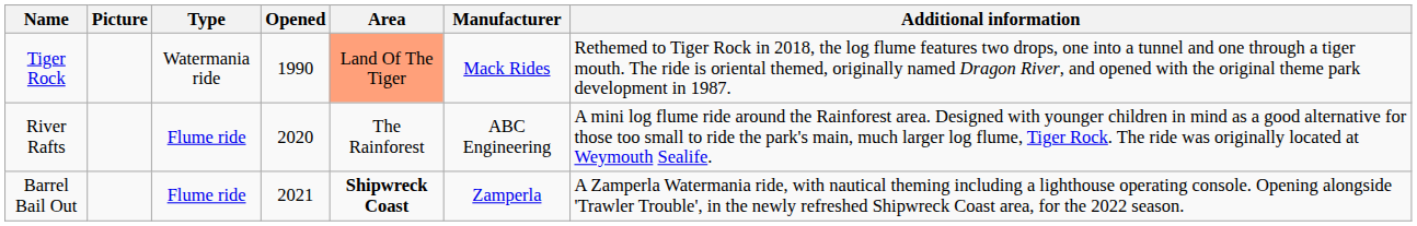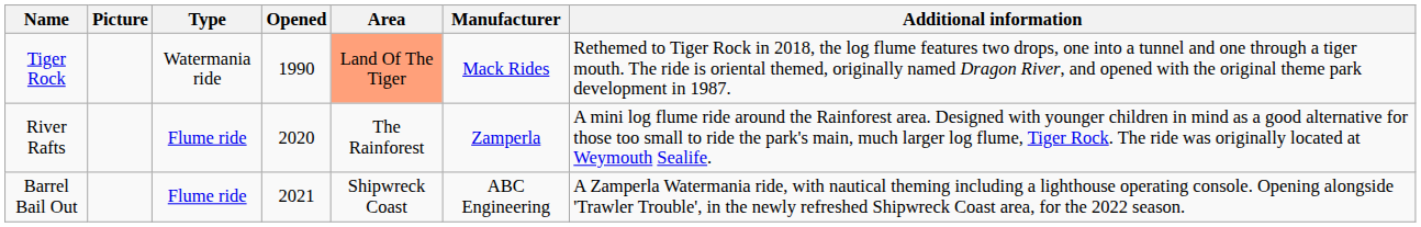 <table class="wikitable sortable">
 <tr>
 <th>Name</th>
 <th ! class="unsortable">Picture</th>
 <th>Type</th>
 <th>Opened</th>
 <th>Area</th>
 <th>Manufacturer</th>
 <th ! class="unsortable">Additional information</th>
 </tr>
 <tr>
 <td align=center><a href='#'>Tiger Rock</a></td>
 <td></td>
 <td style="text-align:center;">Watermania ride</td>
 <td align=center>1990</td>
 <td align=center style="background: lightsalmon;">Land Of The Tiger</td>
 <td align=center><a href='#'>Mack Rides</a></td>
 <td>Rethemed to Tiger Rock in 2018, the log flume features two drops, one into a tunnel and one through a tiger mouth. The ride is oriental themed, originally named <em>Dragon River</em>, and opened with the original theme park development in 1987.</td>
 </tr>
 <tr>
 <td style="text-align:center;">River Rafts</td>
 <td></td>
 <td style="text-align:center;"><a href='#'>Flume ride</a></td>
 <td style="text-align:center;">2020</td>
 <td style="text-align:center;">The Rainforest</td>
-<td style="text-align:center;">ABC Engineering</td>
+<td style="text-align:center;"><a href='#'>Zamperla</a></td>
 <td>A mini log flume ride around the Rainforest area. Designed with younger children in mind as a good alternative for those too small to ride the park's main, much larger log flume, <a href='#'>Tiger Rock</a>. The ride was originally located at <a href='#'>Weymouth</a> <a href='#'>Sealife</a>.</td>
 </tr>
 <tr>
 <td style="text-align:center;">Barrel Bail Out</td>
 <td></td>
 <td style="text-align:center;"><a href='#'>Flume ride</a></td>
 <td style="text-align:center;">2021</td>
-<td style="text-align:center;"><strong>Shipwreck Coast</strong></td>
-<td style="text-align:center;"><a href='#'>Zamperla</a></td>
+<td style="text-align:center;">Shipwreck Coast</td>
+<td style="text-align:center;">ABC Engineering</td>
 <td>A Zamperla Watermania ride, with nautical theming including a lighthouse operating console. Opening alongside 'Trawler Trouble', in the newly refreshed Shipwreck Coast area, for the 2022 season.</td>
 </tr>
 </table>
